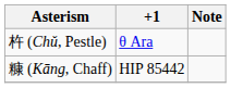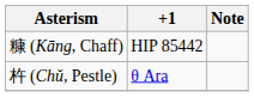 <table class = "wikitable">
 <tr>
 <th>Asterism</th>
 <th>+1</th>
 <th>Note</th>
 </tr>
 <tr>
+<td>糠 (<em>Kāng</em>, Chaff)</td>
+<td>HIP 85442</td>
+<td></td>
+</tr>
+<tr>
 <td>杵 (<em>Chǔ</em>, Pestle)</td>
 <td><a href='#'>θ Ara</a></td>
 <td></td>
 </tr>
 <tr>
-<td>糠 (<em>Kāng</em>, Chaff)</td>
-<td>HIP 85442</td>
-<td></td>
-</tr>
-<tr>
 </tr>
 </table>
